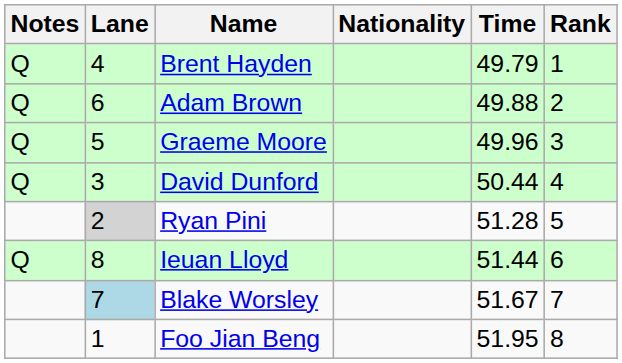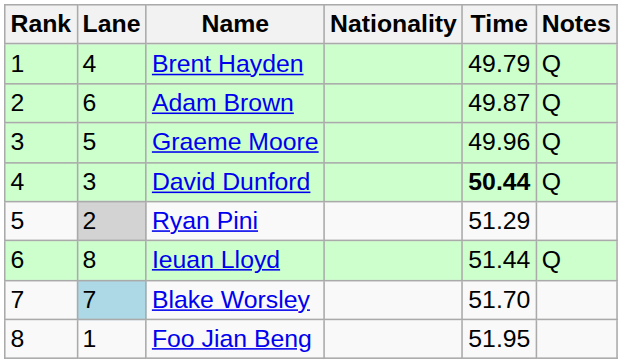 <table class="wikitable">
 <tr>
-<th>Notes</th>
+<th>Rank</th>
 <th>Lane</th>
 <th>Name</th>
 <th>Nationality</th>
 <th>Time</th>
-<th>Rank</th>
+<th>Notes</th>
 </tr>
 <tr bgcolor=ccffcc>
-<td>Q</td>
+<td>1</td>
 <td>4</td>
 <td><a href='#'>Brent Hayden</a></td>
 <td></td>
 <td>49.79</td>
-<td>1</td>
+<td>Q</td>
 </tr>
 <tr bgcolor=ccffcc>
-<td>Q</td>
+<td>2</td>
 <td>6</td>
 <td><a href='#'>Adam Brown</a></td>
 <td></td>
-<td>49.88</td>
-<td>2</td>
+<td>49.87</td>
+<td>Q</td>
 </tr>
 <tr bgcolor=ccffcc>
-<td>Q</td>
+<td>3</td>
 <td>5</td>
 <td><a href='#'>Graeme Moore</a></td>
 <td></td>
 <td>49.96</td>
-<td>3</td>
+<td>Q</td>
 </tr>
 <tr bgcolor=ccffcc>
-<td>Q</td>
+<td>4</td>
 <td>3</td>
 <td><a href='#'>David Dunford</a></td>
 <td></td>
-<td>50.44</td>
-<td>4</td>
+<td><strong>50.44</strong></td>
+<td>Q</td>
 </tr>
 <tr>
-<td></td>
+<td>5</td>
 <td style="background: lightgrey;">2</td>
 <td><a href='#'>Ryan Pini</a></td>
 <td></td>
-<td>51.28</td>
-<td>5</td>
+<td>51.29</td>
+<td></td>
 </tr>
 <tr bgcolor=ccffcc>
-<td>Q</td>
+<td>6</td>
 <td>8</td>
 <td><a href='#'>Ieuan Lloyd</a></td>
 <td></td>
 <td>51.44</td>
-<td>6</td>
+<td>Q</td>
 </tr>
 <tr>
-<td></td>
+<td>7</td>
 <td style="background: lightblue;">7</td>
 <td><a href='#'>Blake Worsley</a></td>
 <td></td>
-<td>51.67</td>
-<td>7</td>
+<td>51.70</td>
+<td></td>
 </tr>
 <tr>
-<td></td>
+<td>8</td>
 <td>1</td>
 <td><a href='#'>Foo Jian Beng</a></td>
 <td></td>
 <td>51.95</td>
-<td>8</td>
+<td></td>
 </tr>
 </table>
